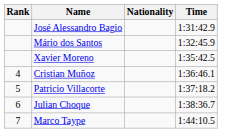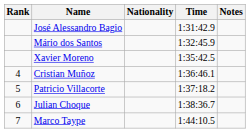 <table class="wikitable sortable" style="text-align:center">
 <tr>
 <th>Rank</th>
 <th>Name</th>
 <th>Nationality</th>
 <th>Time</th>
+<th>Notes</th>
 </tr>
 <tr>
 <td></td>
 <td align=left><a href='#'>José Alessandro Bagio</a></td>
 <td align=left></td>
 <td>1:31:42.9</td>
+<td></td>
 </tr>
 <tr>
 <td></td>
 <td align=left><a href='#'>Mário dos Santos</a></td>
 <td align=left></td>
 <td>1:32:45.9</td>
+<td></td>
 </tr>
 <tr>
 <td></td>
 <td align=left><a href='#'>Xavier Moreno</a></td>
 <td align=left></td>
 <td>1:35:42.5</td>
+<td></td>
 </tr>
 <tr>
 <td>4</td>
 <td align=left><a href='#'>Cristian Muñoz</a></td>
 <td align=left></td>
 <td>1:36:46.1</td>
+<td></td>
 </tr>
 <tr>
 <td>5</td>
 <td align=left><a href='#'>Patricio Villacorte</a></td>
 <td align=left></td>
 <td>1:37:18.2</td>
+<td></td>
 </tr>
 <tr>
 <td>6</td>
 <td align=left><a href='#'>Julian Choque</a></td>
 <td align=left></td>
 <td>1:38:36.7</td>
+<td></td>
 </tr>
 <tr>
 <td>7</td>
 <td align=left><a href='#'>Marco Taype</a></td>
 <td align=left></td>
 <td>1:44:10.5</td>
+<td></td>
 </tr>
 </table>
